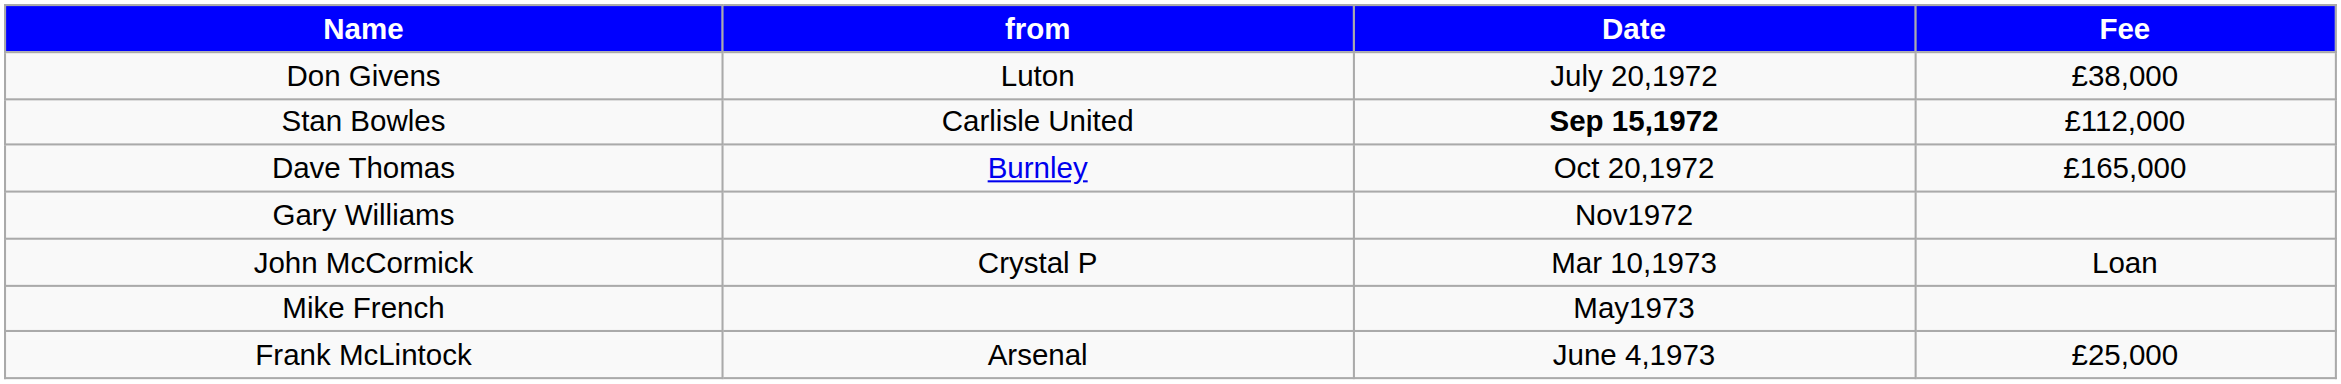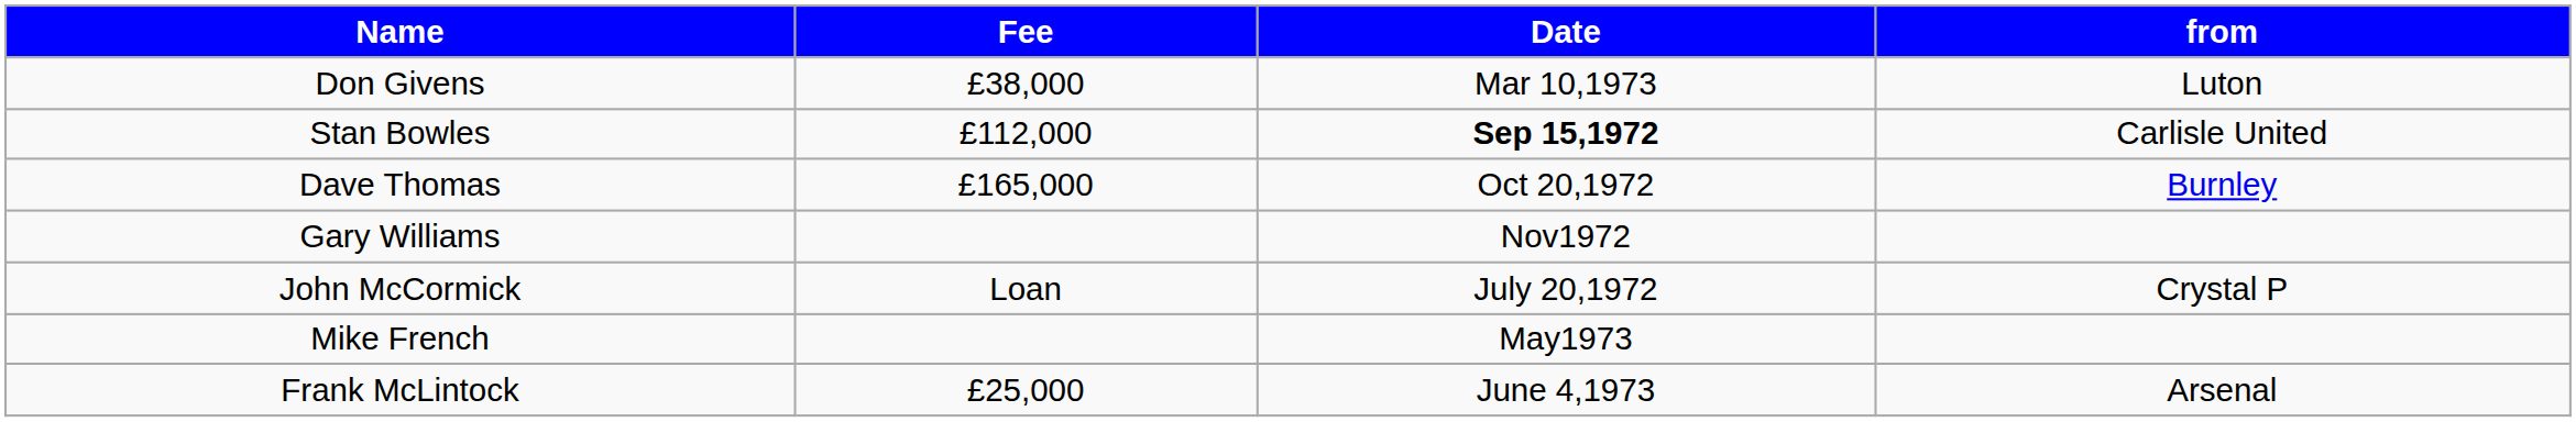 <table class="wikitable" style="text-align:center; font-size:90%; width:90%;">
 <tr>
 <th style="background:#0000FF; color:#FFFFFF; text-align:center;"><strong>Name</strong></th>
+<th style="background:#0000FF; color:#FFFFFF; text-align:center;">Fee</th>
+<th style="background:#0000FF; color:#FFFFFF; text-align:center;">Date</th>
 <th style="background:#0000FF; color:#FFFFFF; text-align:center;">from</th>
-<th style="background:#0000FF; color:#FFFFFF; text-align:center;">Date</th>
-<th style="background:#0000FF; color:#FFFFFF; text-align:center;">Fee</th>
 </tr>
 <tr>
 <td>Don Givens</td>
+<td>£38,000</td>
+<td>Mar 10,1973</td>
 <td>Luton</td>
-<td>July 20,1972</td>
-<td>£38,000</td>
 </tr>
 <tr>
 <td>Stan Bowles</td>
+<td>£112,000</td>
+<td><strong>Sep 15,1972</strong></td>
 <td>Carlisle United</td>
-<td><strong>Sep 15,1972</strong></td>
-<td>£112,000</td>
 </tr>
 <tr>
 <td>Dave Thomas</td>
+<td>£165,000</td>
+<td>Oct 20,1972</td>
 <td><a href='#'>Burnley</a></td>
-<td>Oct 20,1972</td>
-<td>£165,000</td>
 </tr>
 <tr>
 <td>Gary Williams</td>
 <td></td>
 <td>Nov1972</td>
 <td></td>
 </tr>
 <tr>
 <td>John McCormick</td>
+<td>Loan</td>
+<td>July 20,1972</td>
 <td>Crystal P</td>
-<td>Mar 10,1973</td>
-<td>Loan</td>
 </tr>
 <tr>
 <td>Mike French</td>
 <td></td>
 <td>May1973</td>
 <td></td>
 </tr>
 <tr>
 <td>Frank McLintock</td>
+<td>£25,000</td>
+<td>June 4,1973</td>
 <td>Arsenal</td>
-<td>June 4,1973</td>
-<td>£25,000</td>
 </tr>
 </table>
